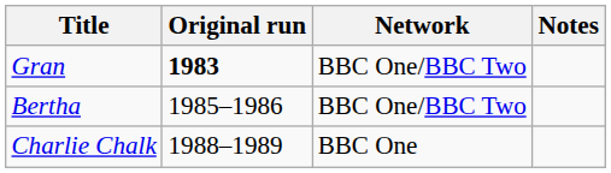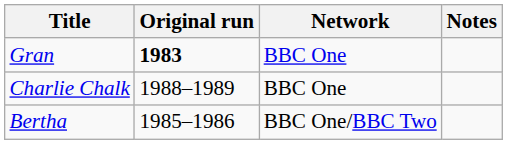 <table class="wikitable sortable">
 <tr>
 <th>Title</th>
 <th>Original run</th>
 <th>Network</th>
 <th>Notes</th>
 </tr>
 <tr>
 <td><em><a href='#'>Gran</a></em></td>
 <td><strong>1983</strong></td>
-<td>BBC One/<a href='#'>BBC Two</a></td>
+<td><a href='#'>BBC One</a></td>
+<td></td>
+</tr>
+<tr>
+<td><em><a href='#'>Charlie Chalk</a></em></td>
+<td>1988–1989</td>
+<td>BBC One</td>
 <td></td>
 </tr>
 <tr>
 <td><em><a href='#'>Bertha</a></em></td>
 <td>1985–1986</td>
 <td>BBC One/<a href='#'>BBC Two</a></td>
 <td></td>
 </tr>
-<tr>
-<td><em><a href='#'>Charlie Chalk</a></em></td>
-<td>1988–1989</td>
-<td>BBC One</td>
-<td></td>
-</tr>
 </table>
